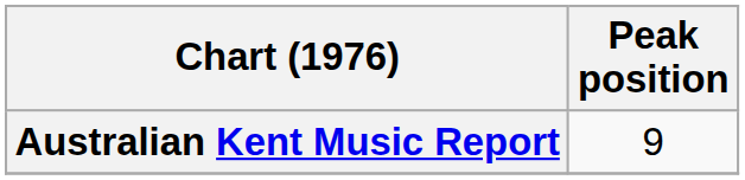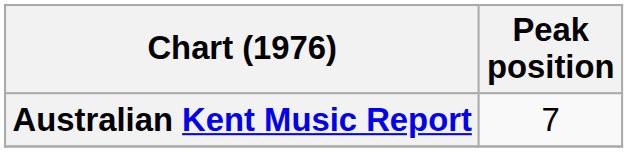 <table class="wikitable sortable plainrowheaders">
 <tr>
 <th scope="col">Chart (1976)</th>
 <th scope="col">Peak<br>position</th>
 </tr>
 <tr>
 <th scope="row">Australian <a href='#'>Kent Music Report</a></th>
-<td style="text-align:center;">9</td>
+<td style="text-align:center;">7</td>
 </tr>
 <tr>
 </tr>
 </table>
